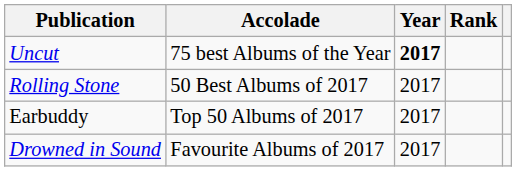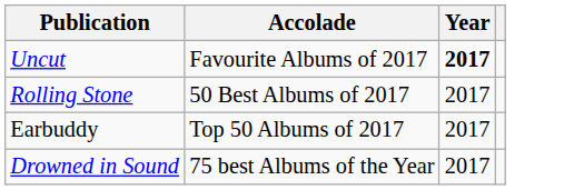 <table class="sortable wikitable">
 <tr>
 <th>Publication</th>
 <th>Accolade</th>
 <th>Year</th>
-<th>Rank</th>
 <th class="unsortable"></th>
 </tr>
 <tr>
 <td><em><a href='#'>Uncut</a></em></td>
-<td>75 best Albums of the Year</td>
+<td>Favourite Albums of 2017</td>
 <td><strong>2017</strong></td>
-<td></td>
 <td></td>
 </tr>
 <tr>
 <td><em><a href='#'>Rolling Stone</a></em></td>
 <td>50 Best Albums of 2017</td>
 <td>2017</td>
 <td></td>
-<td></td>
 </tr>
 <tr>
 <td>Earbuddy</td>
 <td>Top 50 Albums of 2017</td>
 <td>2017</td>
 <td></td>
-<td></td>
 </tr>
 <tr>
 <td><em><a href='#'>Drowned in Sound</a></em></td>
-<td>Favourite Albums of 2017</td>
+<td>75 best Albums of the Year</td>
 <td>2017</td>
-<td></td>
 <td></td>
 </tr>
 </table>
